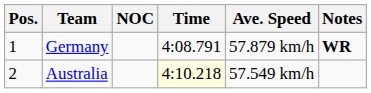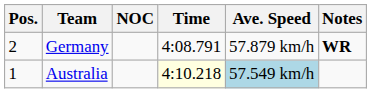 <table class="wikitable" style="font-size:95%;">
 <tr>
 <th>Pos.</th>
 <th>Team</th>
 <th>NOC</th>
 <th>Time</th>
 <th>Ave. Speed</th>
 <th>Notes</th>
 </tr>
 <tr>
-<td>1</td>
+<td>2</td>
 <td><a href='#'>Germany</a></td>
 <td></td>
 <td>4:08.791</td>
 <td>57.879 km/h</td>
 <td><strong>WR</strong></td>
 </tr>
 <tr>
-<td>2</td>
+<td>1</td>
 <td><a href='#'>Australia</a></td>
 <td></td>
 <td style="background: lightyellow;">4:10.218</td>
-<td>57.549 km/h</td>
+<td style="background: lightblue;">57.549 km/h</td>
 <td></td>
 </tr>
 </table>
